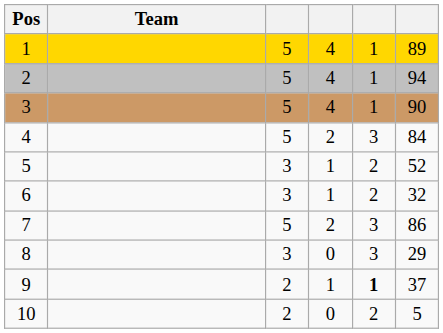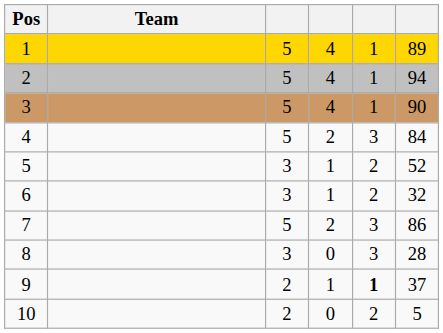 <table class="wikitable" style="text-align:center">
 <tr>
 <th width=30>Pos</th>
 <th width=180>Team</th>
 <th width=30></th>
 <th width=30></th>
 <th width=30></th>
 <th width=30></th>
 </tr>
 <tr bgcolor=gold>
 <td>1</td>
 <td align=left></td>
 <td>5</td>
 <td>4</td>
 <td>1</td>
 <td>89</td>
 </tr>
 <tr bgcolor=silver>
 <td>2</td>
 <td align=left></td>
 <td>5</td>
 <td>4</td>
 <td>1</td>
 <td>94</td>
 </tr>
 <tr bgcolor=cc9966>
 <td>3</td>
 <td align=left></td>
 <td>5</td>
 <td>4</td>
 <td>1</td>
 <td>90</td>
 </tr>
 <tr>
 <td>4</td>
 <td align=left></td>
 <td>5</td>
 <td>2</td>
 <td>3</td>
 <td>84</td>
 </tr>
 <tr>
 <td>5</td>
 <td align=left></td>
 <td>3</td>
 <td>1</td>
 <td>2</td>
 <td>52</td>
 </tr>
 <tr>
 <td>6</td>
 <td align=left></td>
 <td>3</td>
 <td>1</td>
 <td>2</td>
 <td>32</td>
 </tr>
 <tr>
 <td>7</td>
 <td align=left></td>
 <td>5</td>
 <td>2</td>
 <td>3</td>
 <td>86</td>
 </tr>
 <tr>
 <td>8</td>
 <td align=left></td>
 <td>3</td>
 <td>0</td>
 <td>3</td>
-<td>29</td>
+<td>28</td>
 </tr>
 <tr>
 <td>9</td>
 <td align=left></td>
 <td>2</td>
 <td>1</td>
 <td><strong>1</strong></td>
 <td>37</td>
 </tr>
 <tr>
 <td>10</td>
 <td align=left></td>
 <td>2</td>
 <td>0</td>
 <td>2</td>
 <td>5</td>
 </tr>
 </table>
